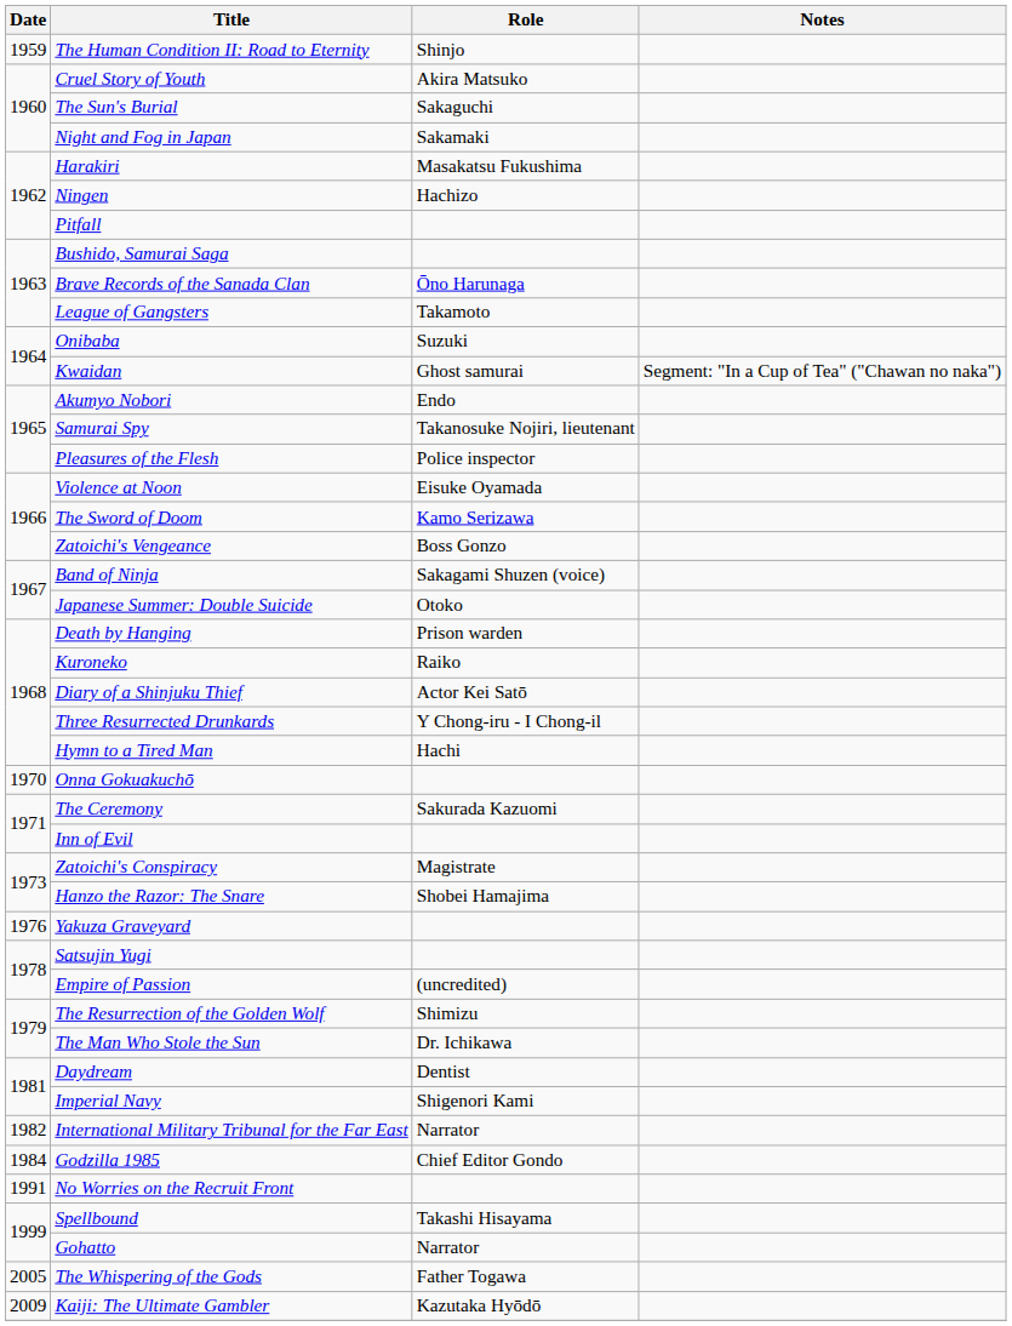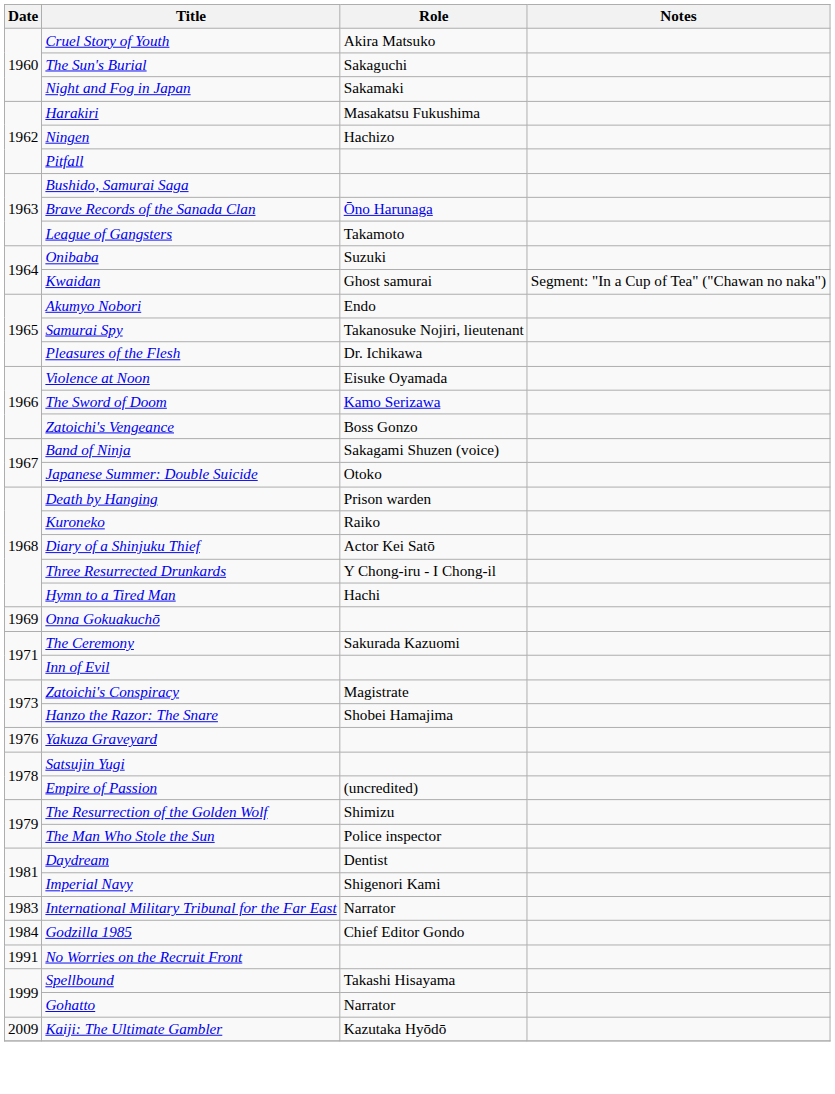 <table class=wikitable>
 <tr>
 <th>Date</th>
 <th>Title</th>
 <th>Role</th>
 <th>Notes</th>
-</tr>
-<tr>
-<td>1959</td>
-<td><em><a href='#'>The Human Condition II: Road to Eternity</a></em></td>
-<td>Shinjo</td>
-<td></td>
 </tr>
 <tr>
 <td rowspan=3>1960</td>
 <td><em><a href='#'>Cruel Story of Youth</a></em></td>
 <td>Akira Matsuko</td>
 <td></td>
 </tr>
 <tr>
 <td><em><a href='#'>The Sun's Burial</a></em></td>
 <td>Sakaguchi</td>
 <td></td>
 </tr>
 <tr>
 <td><em><a href='#'>Night and Fog in Japan</a></em></td>
 <td>Sakamaki</td>
 <td></td>
 </tr>
 <tr>
 <td rowspan=3>1962</td>
 <td><em><a href='#'>Harakiri</a></em></td>
 <td>Masakatsu Fukushima</td>
 <td></td>
 </tr>
 <tr>
 <td><em><a href='#'>Ningen</a></em></td>
 <td>Hachizo</td>
 <td></td>
 </tr>
 <tr>
 <td><em><a href='#'>Pitfall</a></em></td>
 <td></td>
 <td></td>
 </tr>
 <tr>
 <td rowspan=3>1963</td>
 <td><em><a href='#'>Bushido, Samurai Saga</a></em></td>
 <td></td>
 <td></td>
 </tr>
 <tr>
 <td><em><a href='#'>Brave Records of the Sanada Clan</a></em></td>
 <td><a href='#'>Ōno Harunaga</a></td>
 <td></td>
 </tr>
 <tr>
 <td><em><a href='#'>League of Gangsters</a></em></td>
 <td>Takamoto</td>
 <td></td>
 </tr>
 <tr>
 <td rowspan=2>1964</td>
 <td><em><a href='#'>Onibaba</a></em></td>
 <td>Suzuki</td>
 <td></td>
 </tr>
 <tr>
 <td><em><a href='#'>Kwaidan</a></em></td>
 <td>Ghost samurai</td>
 <td>Segment: "In a Cup of Tea" ("Chawan no naka")</td>
 </tr>
 <tr>
 <td rowspan=3>1965</td>
 <td><em><a href='#'>Akumyo Nobori</a></em></td>
 <td>Endo</td>
 <td></td>
 </tr>
 <tr>
 <td><em><a href='#'>Samurai Spy</a></em></td>
 <td>Takanosuke Nojiri, lieutenant</td>
 <td></td>
 </tr>
 <tr>
 <td><em><a href='#'>Pleasures of the Flesh</a></em></td>
-<td>Police inspector</td>
+<td>Dr. Ichikawa</td>
 <td></td>
 </tr>
 <tr>
 <td rowspan=3>1966</td>
 <td><em><a href='#'>Violence at Noon</a></em></td>
 <td>Eisuke Oyamada</td>
 <td></td>
 </tr>
 <tr>
 <td><em><a href='#'>The Sword of Doom</a></em></td>
 <td><a href='#'>Kamo Serizawa</a></td>
 <td></td>
 </tr>
 <tr>
 <td><em><a href='#'>Zatoichi's Vengeance</a></em></td>
 <td>Boss Gonzo</td>
 <td></td>
 </tr>
 <tr>
 <td rowspan=2>1967</td>
 <td><em><a href='#'>Band of Ninja</a></em></td>
 <td>Sakagami Shuzen (voice)</td>
 <td></td>
 </tr>
 <tr>
 <td><em><a href='#'>Japanese Summer: Double Suicide</a></em></td>
 <td>Otoko</td>
 <td></td>
 </tr>
 <tr>
 <td rowspan=5>1968</td>
 <td><em><a href='#'>Death by Hanging</a></em></td>
 <td>Prison warden</td>
 <td></td>
 </tr>
 <tr>
 <td><em><a href='#'>Kuroneko</a></em></td>
 <td>Raiko</td>
 <td></td>
 </tr>
 <tr>
 <td><em><a href='#'>Diary of a Shinjuku Thief</a></em></td>
 <td>Actor Kei Satō</td>
 <td></td>
 </tr>
 <tr>
 <td><em><a href='#'>Three Resurrected Drunkards</a></em></td>
 <td>Y Chong-iru - I Chong-il</td>
 <td></td>
 </tr>
 <tr>
 <td><em><a href='#'>Hymn to a Tired Man</a></em></td>
 <td>Hachi</td>
 <td></td>
 </tr>
 <tr>
-<td>1970</td>
+<td>1969</td>
 <td><em><a href='#'>Onna Gokuakuchō</a></em></td>
 <td></td>
 <td></td>
 </tr>
 <tr>
 <td rowspan=2>1971</td>
 <td><em><a href='#'>The Ceremony</a></em></td>
 <td>Sakurada Kazuomi</td>
 <td></td>
 </tr>
 <tr>
 <td><em><a href='#'>Inn of Evil</a></em></td>
 <td></td>
 <td></td>
 </tr>
 <tr>
 <td rowspan=2>1973</td>
 <td><em><a href='#'>Zatoichi's Conspiracy</a></em></td>
 <td>Magistrate</td>
 <td></td>
 </tr>
 <tr>
 <td><em><a href='#'>Hanzo the Razor: The Snare</a></em></td>
 <td>Shobei Hamajima</td>
 <td></td>
 </tr>
 <tr>
 <td rowspan=1>1976</td>
 <td><em><a href='#'>Yakuza Graveyard</a></em></td>
 <td></td>
 <td></td>
 </tr>
 <tr>
 <td rowspan=2>1978</td>
 <td><em><a href='#'>Satsujin Yugi</a></em></td>
 <td></td>
 <td></td>
 </tr>
 <tr>
 <td><em><a href='#'>Empire of Passion</a></em></td>
 <td>(uncredited)</td>
 <td></td>
 </tr>
 <tr>
 <td rowspan=2>1979</td>
 <td><em><a href='#'>The Resurrection of the Golden Wolf</a></em></td>
 <td>Shimizu</td>
 <td></td>
 </tr>
 <tr>
 <td><em><a href='#'>The Man Who Stole the Sun</a></em></td>
-<td>Dr. Ichikawa</td>
+<td>Police inspector</td>
 <td></td>
 </tr>
 <tr>
 <td rowspan=2>1981</td>
 <td><em><a href='#'>Daydream</a></em></td>
 <td>Dentist</td>
 <td></td>
 </tr>
 <tr>
 <td><em><a href='#'>Imperial Navy</a></em></td>
 <td>Shigenori Kami</td>
 <td></td>
 </tr>
 <tr>
-<td>1982</td>
+<td>1983</td>
 <td><em><a href='#'>International Military Tribunal for the Far East</a></em></td>
 <td>Narrator</td>
 <td></td>
 </tr>
 <tr>
 <td>1984</td>
 <td><em><a href='#'>Godzilla 1985</a></em></td>
 <td>Chief Editor Gondo</td>
 <td></td>
 </tr>
 <tr>
 <td>1991</td>
 <td><em><a href='#'>No Worries on the Recruit Front</a></em></td>
 <td></td>
 <td></td>
 </tr>
 <tr>
 <td rowspan=2>1999</td>
 <td><em><a href='#'>Spellbound</a></em></td>
 <td>Takashi Hisayama</td>
 <td></td>
 </tr>
 <tr>
 <td><em><a href='#'>Gohatto</a></em></td>
 <td>Narrator</td>
 <td></td>
 </tr>
 <tr>
-<td>2005</td>
-<td><em><a href='#'>The Whispering of the Gods</a></em></td>
-<td>Father Togawa</td>
-<td></td>
-</tr>
-<tr>
 <td>2009</td>
 <td><em><a href='#'>Kaiji: The Ultimate Gambler</a></em></td>
 <td>Kazutaka Hyōdō</td>
 <td></td>
 </tr>
 <tr>
 </tr>
 </table>
